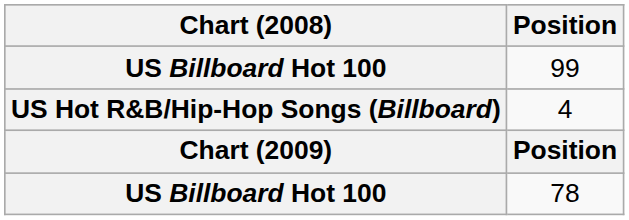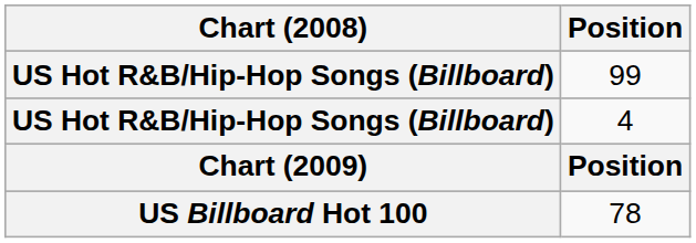 <table class="wikitable sortable plainrowheaders">
 <tr>
 <th scope="col">Chart (2008)</th>
 <th scope="col">Position</th>
 </tr>
 <tr>
-<th scope="row">US <em>Billboard</em> Hot 100</th>
+<th scope="row">US Hot R&B/Hip-Hop Songs (<em>Billboard</em>)</th>
 <td style="text-align:center">99</td>
 </tr>
 <tr>
 <th scope="row">US Hot R&B/Hip-Hop Songs (<em>Billboard</em>)</th>
 <td style="text-align:center">4</td>
 </tr>
 <tr>
 <th align="left">Chart (2009)</th>
 <th align="left">Position</th>
 </tr>
 <tr>
 <th scope="row">US <em>Billboard</em> Hot 100</th>
 <td style="text-align:center">78</td>
 </tr>
 </table>
